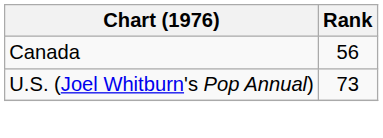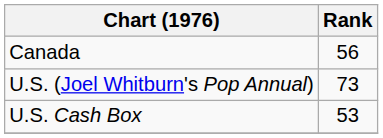 <table class="wikitable sortable">
 <tr>
 <th>Chart (1976)</th>
 <th style="text-align:center;">Rank</th>
 </tr>
 <tr>
 <td>Canada </td>
 <td style="text-align:center;">56</td>
 </tr>
 <tr>
 <td>U.S. (<a href='#'>Joel Whitburn</a>'s <em>Pop Annual</em>)</td>
 <td style="text-align:center;">73</td>
 </tr>
 <tr>
+<td>U.S. <em>Cash Box</em> </td>
+<td style="text-align:center;">53</td>
+</tr>
+<tr>
 </tr>
 </table>
